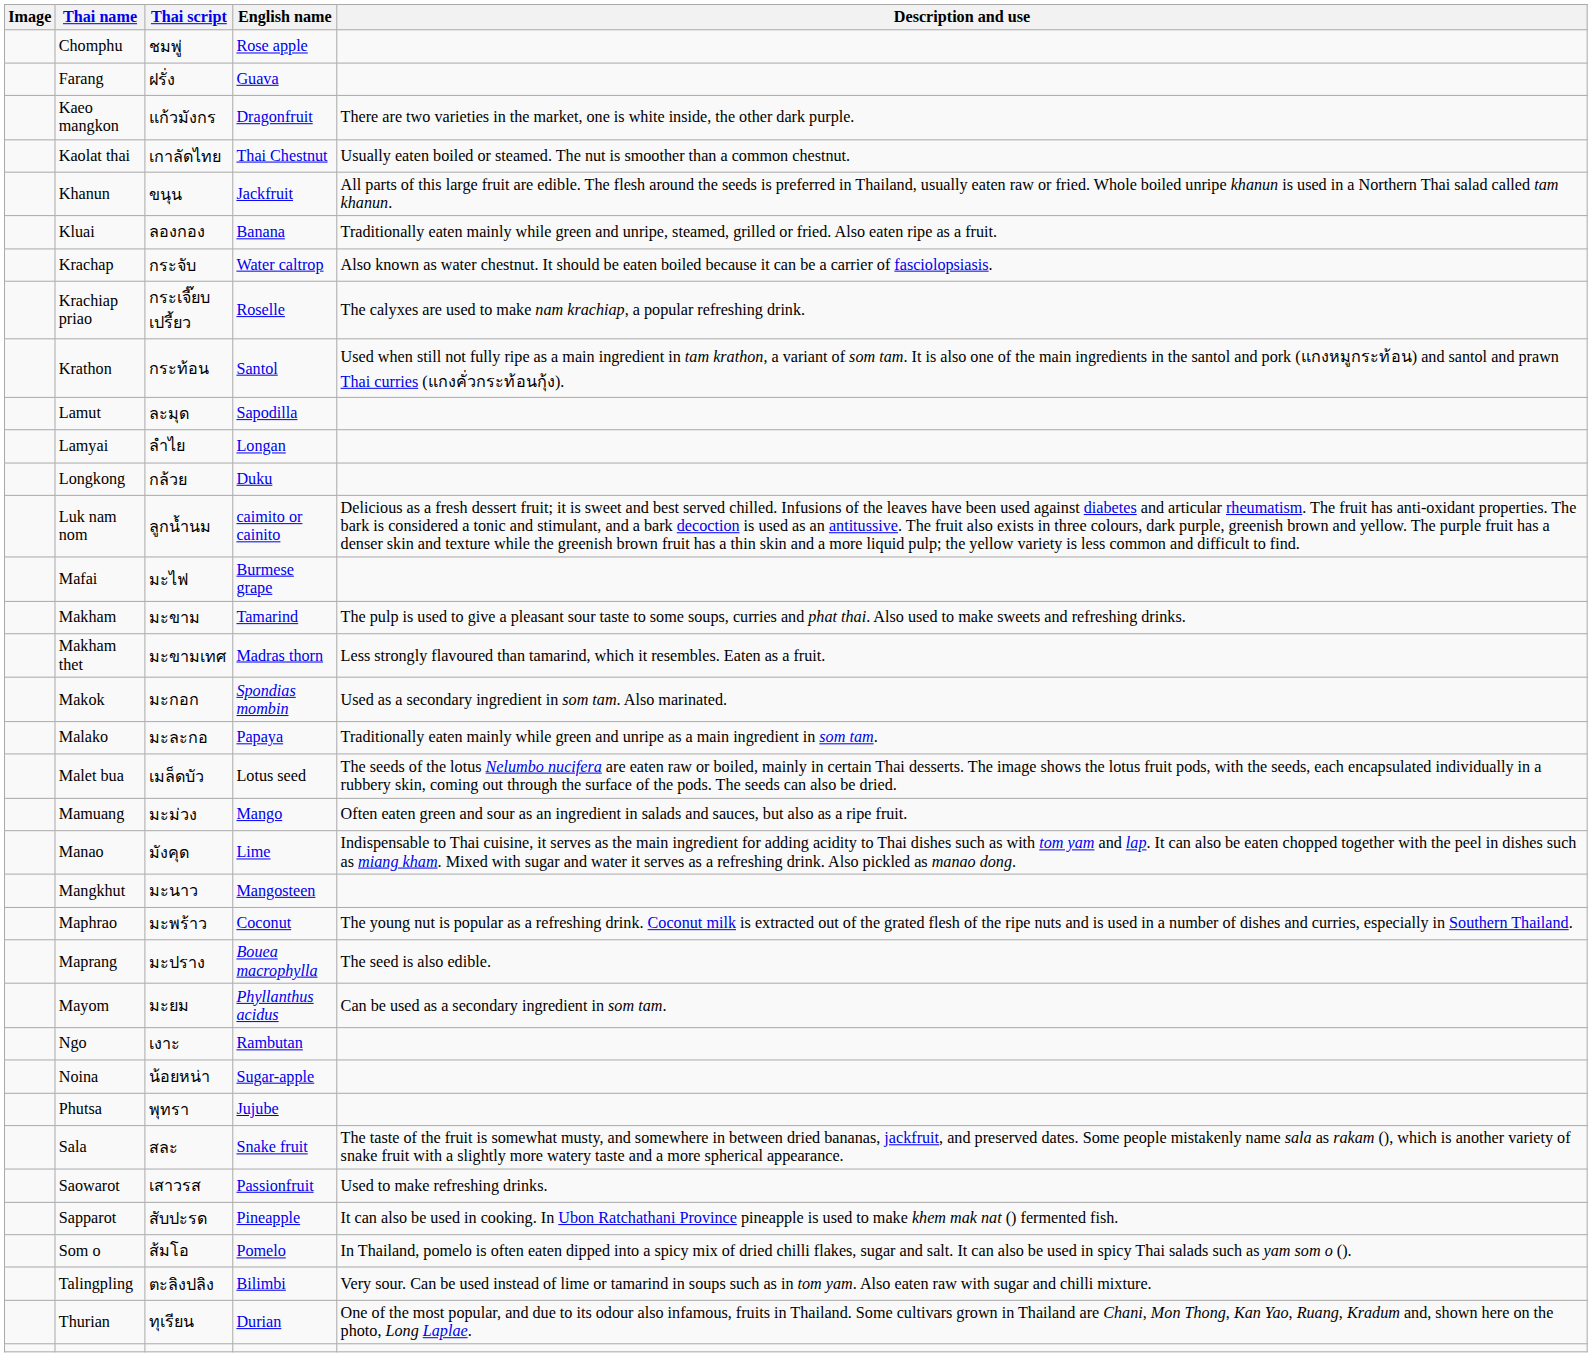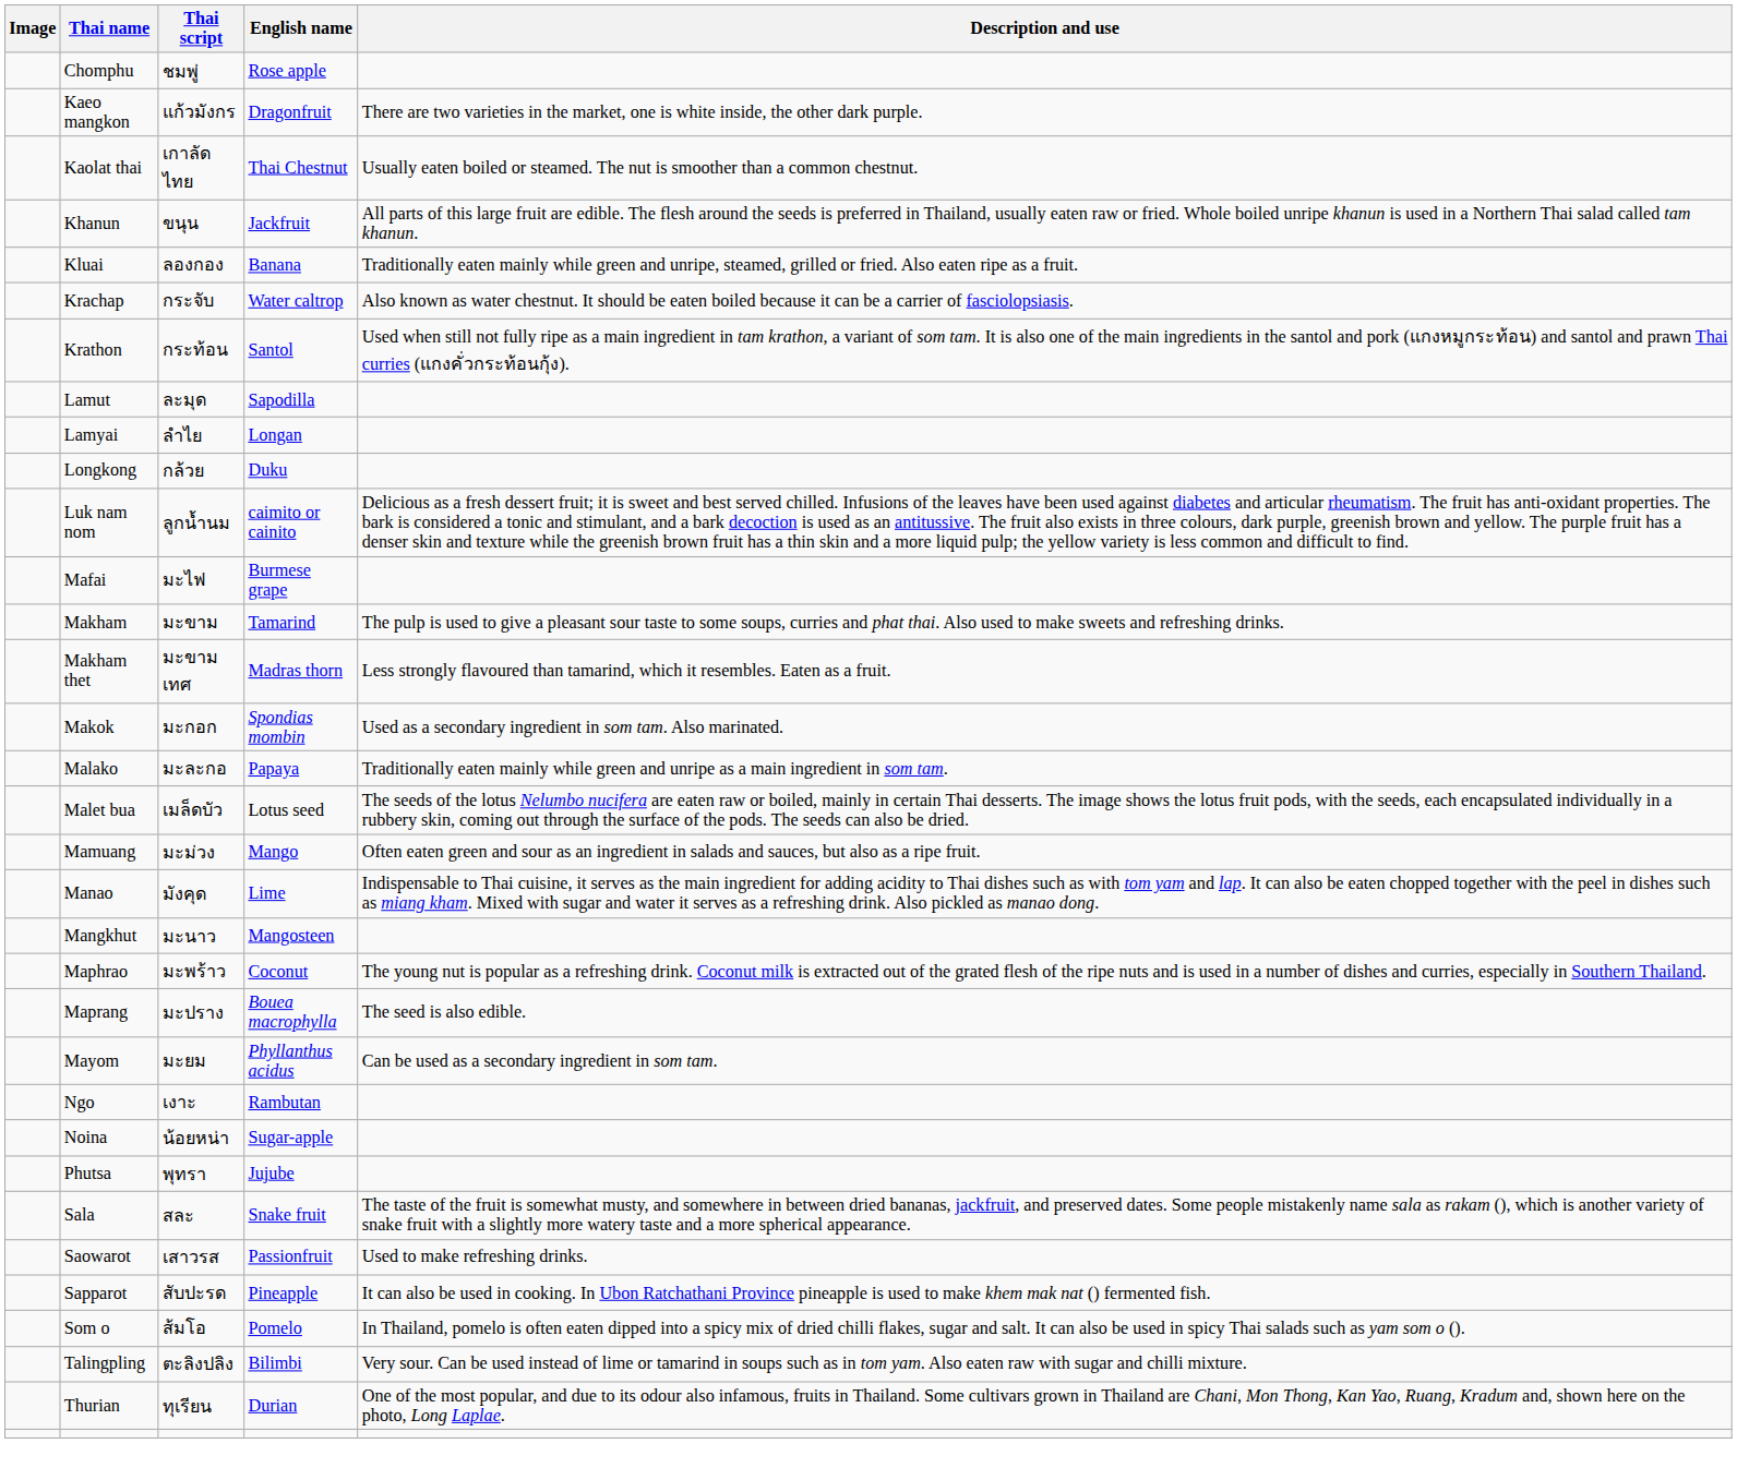 <table class="wikitable sortable">
 <tr>
 <th>Image</th>
 <th><a href='#'>Thai name</a></th>
 <th><a href='#'>Thai script</a></th>
 <th>English name</th>
 <th>Description and use</th>
 </tr>
 <tr>
 <td></td>
 <td>Chomphu</td>
 <td>ชมพู่</td>
 <td><a href='#'>Rose apple</a></td>
-<td></td>
-</tr>
-<tr>
-<td></td>
-<td>Farang</td>
-<td>ฝรั่ง</td>
-<td><a href='#'>Guava</a></td>
 <td></td>
 </tr>
 <tr>
 <td></td>
 <td>Kaeo mangkon</td>
 <td>แก้วมังกร</td>
 <td><a href='#'>Dragonfruit</a></td>
 <td>There are two varieties in the market, one is white inside, the other dark purple.</td>
 </tr>
 <tr>
 <td></td>
 <td>Kaolat thai</td>
 <td>เกาลัดไทย</td>
 <td><a href='#'>Thai Chestnut</a></td>
 <td>Usually eaten boiled or steamed. The nut is smoother than a common chestnut.</td>
 </tr>
 <tr>
 <td></td>
 <td>Khanun</td>
 <td>ขนุน</td>
 <td><a href='#'>Jackfruit</a></td>
 <td>All parts of this large fruit are edible. The flesh around the seeds is preferred in Thailand, usually eaten raw or fried. Whole boiled unripe <em>khanun</em> is used in a Northern Thai salad called <em>tam khanun</em>.</td>
 </tr>
 <tr>
 <td></td>
 <td>Kluai</td>
 <td>ลองกอง</td>
 <td><a href='#'>Banana</a></td>
 <td>Traditionally eaten mainly while green and unripe, steamed, grilled or fried. Also eaten ripe as a fruit.</td>
 </tr>
 <tr>
 <td></td>
 <td>Krachap</td>
 <td>กระจับ</td>
 <td><a href='#'>Water caltrop</a></td>
 <td>Also known as water chestnut. It should be eaten boiled because it can be a carrier of <a href='#'>fasciolopsiasis</a>.</td>
-</tr>
-<tr>
-<td></td>
-<td>Krachiap priao</td>
-<td>กระเจี๊ยบเปรี้ยว</td>
-<td><a href='#'>Roselle</a></td>
-<td>The calyxes are used to make <em>nam krachiap</em>, a popular refreshing drink.</td>
 </tr>
 <tr>
 <td></td>
 <td>Krathon</td>
 <td>กระท้อน</td>
 <td><a href='#'>Santol</a></td>
 <td>Used when still not fully ripe as a main ingredient in <em>tam krathon</em>, a variant of <em>som tam</em>. It is also one of the main ingredients in the santol and pork (แกงหมูกระท้อน) and santol and prawn <a href='#'>Thai curries</a> (แกงคั่วกระท้อนกุ้ง).</td>
 </tr>
 <tr>
 <td></td>
 <td>Lamut</td>
 <td>ละมุด</td>
 <td><a href='#'>Sapodilla</a></td>
 <td></td>
 </tr>
 <tr>
 <td></td>
 <td>Lamyai</td>
 <td>ลำไย</td>
 <td><a href='#'>Longan</a></td>
 <td></td>
 </tr>
 <tr>
 <td></td>
 <td>Longkong</td>
 <td>กล้วย</td>
 <td><a href='#'>Duku</a></td>
 <td></td>
 </tr>
 <tr shell. segment. syrfruits, eggs.>
 <td></td>
 <td>Luk nam nom</td>
 <td>ลูกน้ำนม</td>
 <td><a href='#'>caimito or cainito</a></td>
 <td>Delicious as a fresh dessert fruit; it is sweet and best served chilled. Infusions of the leaves have been used against <a href='#'>diabetes</a> and articular <a href='#'>rheumatism</a>. The fruit has anti-oxidant properties. The bark is considered a tonic and stimulant, and a bark <a href='#'>decoction</a> is used as an <a href='#'>antitussive</a>. The fruit also exists in three colours, dark purple, greenish brown and yellow. The purple fruit has a denser skin and texture while the greenish brown fruit has a thin skin and a more liquid pulp; the yellow variety is less common and difficult to find.</td>
 </tr>
 <tr>
 <td></td>
 <td>Mafai</td>
 <td>มะไฟ</td>
 <td><a href='#'>Burmese grape</a></td>
 <td></td>
 </tr>
 <tr>
 <td></td>
 <td>Makham</td>
 <td>มะขาม</td>
 <td><a href='#'>Tamarind</a></td>
 <td>The pulp is used to give a pleasant sour taste to some soups, curries and <em>phat thai</em>. Also used to make sweets and refreshing drinks.</td>
 </tr>
 <tr>
 <td></td>
 <td>Makham thet</td>
 <td>มะขามเทศ</td>
 <td><a href='#'>Madras thorn</a></td>
 <td>Less strongly flavoured than tamarind, which it resembles. Eaten as a fruit.</td>
 </tr>
 <tr>
 <td></td>
 <td>Makok</td>
 <td>มะกอก</td>
 <td><em><a href='#'>Spondias mombin</a></em></td>
 <td>Used as a secondary ingredient in <em>som tam</em>. Also marinated.</td>
 </tr>
 <tr>
 <td></td>
 <td>Malako</td>
 <td>มะละกอ</td>
 <td><a href='#'>Papaya</a></td>
 <td>Traditionally eaten mainly while green and unripe as a main ingredient in <em><a href='#'>som tam</a></em>.</td>
 </tr>
 <tr>
 <td></td>
 <td>Malet bua</td>
 <td>เมล็ดบัว</td>
 <td>Lotus seed</td>
 <td>The seeds of the lotus <em><a href='#'>Nelumbo nucifera</a></em> are eaten raw or boiled, mainly in certain Thai desserts. The image shows the lotus fruit pods, with the seeds, each encapsulated individually in a rubbery skin, coming out through the surface of the pods. The seeds can also be dried.</td>
 </tr>
 <tr>
 <td></td>
 <td>Mamuang</td>
 <td>มะม่วง</td>
 <td><a href='#'>Mango</a></td>
 <td>Often eaten green and sour as an ingredient in salads and sauces, but also as a ripe fruit.</td>
 </tr>
 <tr>
 <td></td>
 <td>Manao</td>
 <td>มังคุด</td>
 <td><a href='#'>Lime</a></td>
 <td>Indispensable to Thai cuisine, it serves as the main ingredient for adding acidity to Thai dishes such as with <em><a href='#'>tom yam</a></em> and <em><a href='#'>lap</a></em>. It can also be eaten chopped together with the peel in dishes such as <em><a href='#'>miang kham</a></em>. Mixed with sugar and water it serves as a refreshing drink. Also pickled as <em>manao dong</em>.</td>
 </tr>
 <tr>
 <td></td>
 <td>Mangkhut</td>
 <td>มะนาว</td>
 <td><a href='#'>Mangosteen</a></td>
 <td></td>
 </tr>
 <tr>
 <td></td>
 <td>Maphrao</td>
 <td>มะพร้าว</td>
 <td><a href='#'>Coconut</a></td>
 <td>The young nut is popular as a refreshing drink. <a href='#'>Coconut milk</a> is extracted out of the grated flesh of the ripe nuts and is used in a number of dishes and curries, especially in <a href='#'>Southern Thailand</a>.</td>
 </tr>
 <tr>
 <td></td>
 <td>Maprang</td>
 <td>มะปราง</td>
 <td><em><a href='#'>Bouea macrophylla</a></em></td>
 <td>The seed is also edible.</td>
 </tr>
 <tr>
 <td></td>
 <td>Mayom</td>
 <td>มะยม</td>
 <td><em><a href='#'>Phyllanthus acidus</a></em></td>
 <td>Can be used as a secondary ingredient in <em>som tam</em>.</td>
 </tr>
 <tr>
 <td></td>
 <td>Ngo</td>
 <td>เงาะ</td>
 <td><a href='#'>Rambutan</a></td>
 <td></td>
 </tr>
 <tr>
 <td></td>
 <td>Noina</td>
 <td>น้อยหน่า</td>
 <td><a href='#'>Sugar-apple</a></td>
 <td></td>
 </tr>
 <tr>
 <td></td>
 <td>Phutsa</td>
 <td>พุทรา</td>
 <td><a href='#'>Jujube</a></td>
 <td></td>
 </tr>
 <tr>
 <td></td>
 <td>Sala</td>
 <td>สละ</td>
 <td><a href='#'>Snake fruit</a></td>
 <td>The taste of the fruit is somewhat musty, and somewhere in between dried bananas, <a href='#'>jackfruit</a>, and preserved dates. Some people mistakenly name <em>sala</em> as <em>rakam</em> (), which is another variety of snake fruit with a slightly more watery taste and a more spherical appearance.</td>
 </tr>
 <tr>
 <td></td>
 <td>Saowarot</td>
 <td>เสาวรส</td>
 <td><a href='#'>Passionfruit</a></td>
 <td>Used to make refreshing drinks.</td>
 </tr>
 <tr>
 <td></td>
 <td>Sapparot</td>
 <td>สับปะรด</td>
 <td><a href='#'>Pineapple</a></td>
 <td>It can also be used in cooking. In <a href='#'>Ubon Ratchathani Province</a> pineapple is used to make <em>khem mak nat</em> () fermented fish.</td>
 </tr>
 <tr>
 <td></td>
 <td>Som o</td>
 <td>ส้มโอ</td>
 <td><a href='#'>Pomelo</a></td>
 <td>In Thailand, pomelo is often eaten dipped into a spicy mix of dried chilli flakes, sugar and salt. It can also be used in spicy Thai salads such as <em>yam som o</em> ().</td>
 </tr>
 <tr>
 <td></td>
 <td>Talingpling</td>
 <td>ตะลิงปลิง</td>
 <td><a href='#'>Bilimbi</a></td>
 <td>Very sour. Can be used instead of lime or tamarind in soups such as in <em>tom yam</em>. Also eaten raw with sugar and chilli mixture.</td>
 </tr>
 <tr>
 <td></td>
 <td>Thurian</td>
 <td>ทุเรียน</td>
 <td><a href='#'>Durian</a></td>
 <td>One of the most popular, and due to its odour also infamous, fruits in Thailand. Some cultivars grown in Thailand are <em>Chani</em>, <em>Mon Thong</em>, <em>Kan Yao</em>, <em>Ruang</em>, <em>Kradum</em> and, shown here on the photo, <em>Long <a href='#'>Laplae</a></em>.</td>
 </tr>
 <tr>
 <td></td>
 <td></td>
 <td></td>
 <td></td>
 <td></td>
 </tr>
 </table>
